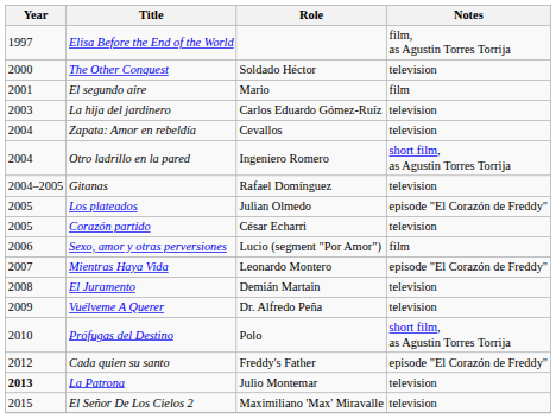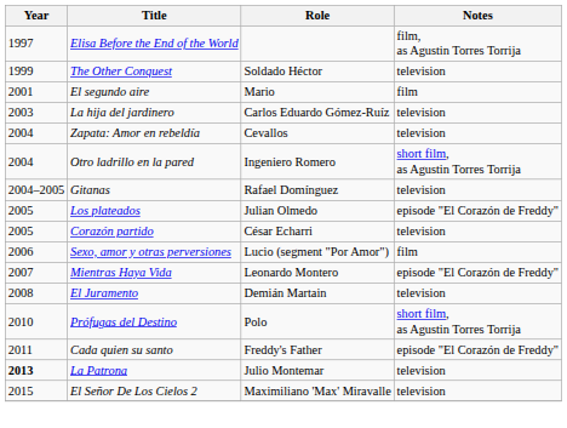 <table class="wikitable" style="font-size: 95%;">
 <tr>
 <th>Year</th>
 <th>Title</th>
 <th>Role</th>
 <th>Notes</th>
 </tr>
 <tr>
 <td>1997</td>
 <td><em><a href='#'>Elisa Before the End of the World</a></em></td>
 <td></td>
 <td>film,<br>as Agustin Torres Torrija</td>
 </tr>
 <tr>
-<td>2000</td>
+<td>1999</td>
 <td><em><a href='#'>The Other Conquest</a></em></td>
 <td>Soldado Héctor</td>
 <td>television</td>
 </tr>
 <tr>
 <td>2001</td>
 <td><em>El segundo aire</em></td>
 <td>Mario</td>
 <td>film</td>
 </tr>
 <tr>
 <td>2003</td>
 <td><em>La hija del jardinero</em></td>
 <td>Carlos Eduardo Gómez-Ruíz</td>
 <td>television</td>
 </tr>
 <tr>
 <td>2004</td>
 <td><em>Zapata: Amor en rebeldía</em></td>
 <td>Cevallos</td>
 <td>television</td>
 </tr>
 <tr>
 <td>2004</td>
 <td><em>Otro ladrillo en la pared</em></td>
 <td>Ingeniero Romero</td>
 <td><a href='#'>short film</a>,<br>as Agustin Torres Torrija</td>
 </tr>
 <tr>
 <td>2004–2005</td>
 <td><em>Gitanas</em></td>
 <td>Rafael Domínguez</td>
 <td>television</td>
 </tr>
 <tr>
 <td>2005</td>
 <td><em><a href='#'>Los plateados</a></em></td>
 <td>Julian Olmedo</td>
 <td>episode "El Corazón de Freddy"</td>
 </tr>
 <tr>
 <td>2005</td>
 <td><em><a href='#'>Corazón partido</a></em></td>
 <td>César Echarri</td>
 <td>television</td>
 </tr>
 <tr>
 <td>2006</td>
 <td><em><a href='#'>Sexo, amor y otras perversiones</a></em></td>
 <td>Lucio (segment "Por Amor")</td>
 <td>film</td>
 </tr>
 <tr>
 <td>2007</td>
 <td><em><a href='#'>Mientras Haya Vida</a></em></td>
 <td>Leonardo Montero</td>
 <td>episode "El Corazón de Freddy"</td>
 </tr>
 <tr>
 <td>2008</td>
 <td><em><a href='#'>El Juramento</a></em></td>
 <td>Demián Martain</td>
 <td>television</td>
 </tr>
 <tr>
-<td>2009</td>
-<td><em><a href='#'>Vuélveme A Querer</a></em></td>
-<td>Dr. Alfredo Peña</td>
-<td>television</td>
-</tr>
-<tr>
 <td>2010</td>
 <td><em><a href='#'>Prófugas del Destino</a></em></td>
 <td>Polo</td>
 <td><a href='#'>short film</a>,<br>as Agustin Torres Torrija</td>
 </tr>
 <tr>
-<td>2012</td>
+<td>2011</td>
 <td><em>Cada quien su santo</em></td>
 <td>Freddy's Father</td>
 <td>episode "El Corazón de Freddy"</td>
 </tr>
 <tr>
 <td><strong>2013</strong></td>
 <td><em><a href='#'>La Patrona</a></em></td>
 <td>Julio Montemar</td>
 <td>television</td>
 </tr>
 <tr>
 <td>2015</td>
 <td><em>El Señor De Los Cielos 2</em></td>
 <td>Maximiliano 'Max' Miravalle</td>
 <td>television</td>
 </tr>
 <tr>
 </tr>
 </table>
